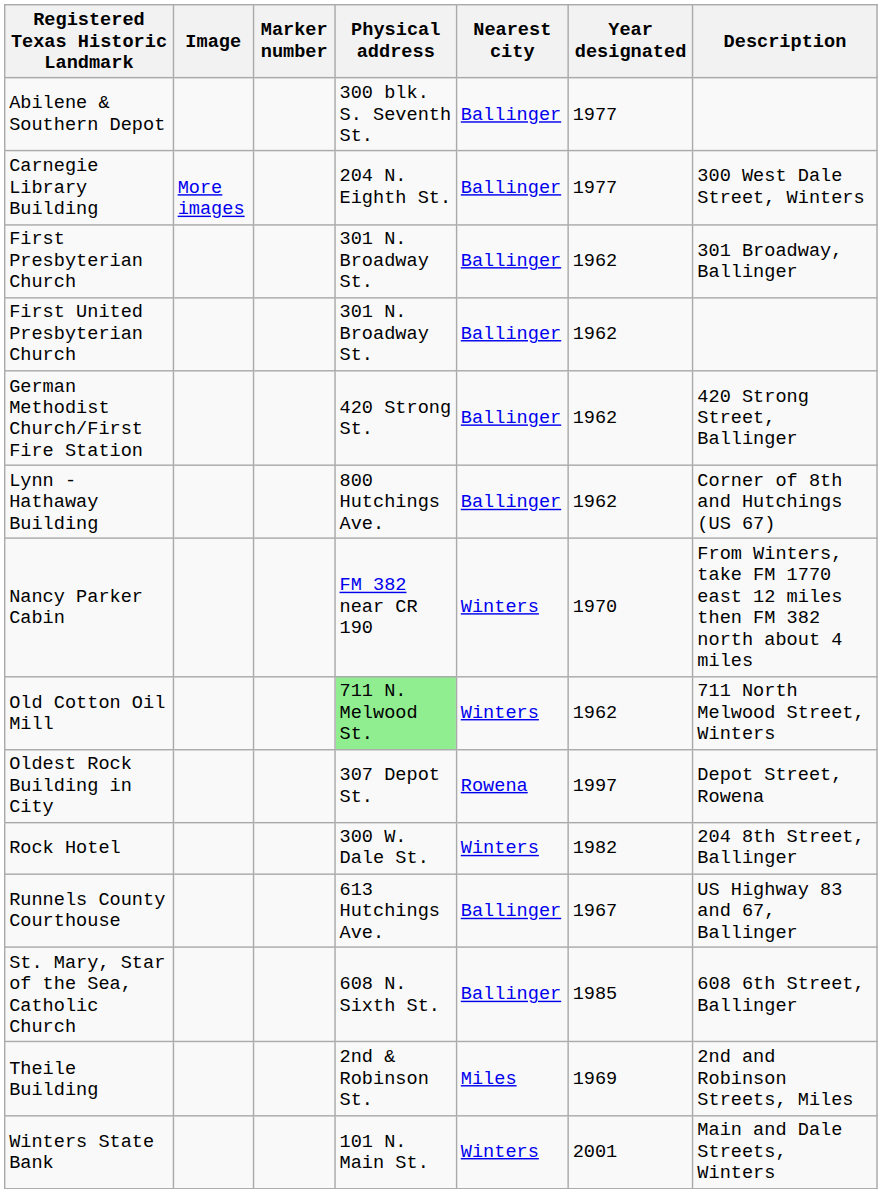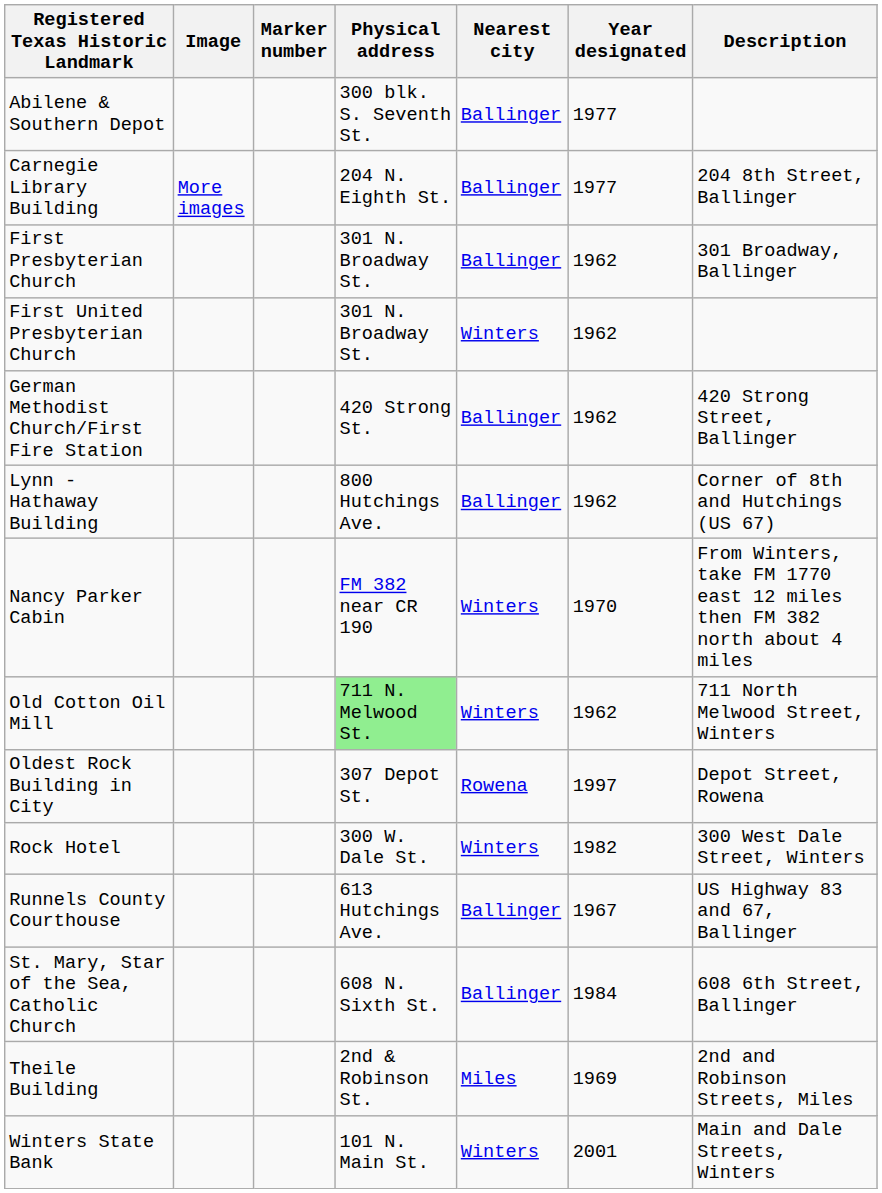 <table class="wikitable sortable">
 <tr>
 <th>Registered Texas Historic Landmark</th>
 <th>Image</th>
 <th>Marker number</th>
 <th>Physical address</th>
 <th>Nearest city</th>
 <th>Year designated</th>
 <th>Description</th>
 </tr>
 <tr>
 <td>Abilene & Southern Depot</td>
 <td></td>
 <td></td>
 <td>300 blk. S. Seventh St.<br></td>
 <td><a href='#'>Ballinger</a></td>
 <td>1977</td>
 <td></td>
 </tr>
 <tr>
 <td>Carnegie Library Building</td>
 <td><br> <a href='#'>More images</a></td>
 <td></td>
 <td>204 N. Eighth St.<br></td>
 <td><a href='#'>Ballinger</a></td>
 <td>1977</td>
-<td>300 West Dale Street, Winters</td>
+<td>204 8th Street, Ballinger</td>
 </tr>
 <tr>
 <td>First Presbyterian Church</td>
 <td></td>
 <td></td>
 <td>301 N. Broadway St.<br></td>
 <td><a href='#'>Ballinger</a></td>
 <td>1962</td>
 <td>301 Broadway, Ballinger</td>
 </tr>
 <tr>
 <td>First United Presbyterian Church</td>
 <td></td>
 <td></td>
 <td>301 N. Broadway St.<br></td>
-<td><a href='#'>Ballinger</a></td>
+<td><a href='#'>Winters</a></td>
 <td>1962</td>
 <td></td>
 </tr>
 <tr>
 <td>German Methodist Church/First Fire Station</td>
 <td></td>
 <td></td>
 <td>420 Strong St.<br></td>
 <td><a href='#'>Ballinger</a></td>
 <td>1962</td>
 <td>420 Strong Street, Ballinger</td>
 </tr>
 <tr>
 <td>Lynn - Hathaway Building</td>
 <td></td>
 <td></td>
 <td>800 Hutchings Ave.<br></td>
 <td><a href='#'>Ballinger</a></td>
 <td>1962</td>
 <td>Corner of 8th and Hutchings (US 67)</td>
 </tr>
 <tr>
 <td>Nancy Parker Cabin</td>
 <td></td>
 <td></td>
 <td><a href='#'>FM 382</a> near CR 190<br></td>
 <td><a href='#'>Winters</a></td>
 <td>1970</td>
 <td>From Winters, take FM 1770 east 12 miles then FM 382 north about 4 miles</td>
 </tr>
 <tr>
 <td>Old Cotton Oil Mill</td>
 <td></td>
 <td></td>
 <td style="background: lightgreen;">711 N. Melwood St.<br></td>
 <td><a href='#'>Winters</a></td>
 <td>1962</td>
 <td>711 North Melwood Street, Winters</td>
 </tr>
 <tr>
 <td>Oldest Rock Building in City</td>
 <td></td>
 <td></td>
 <td>307 Depot St.<br></td>
 <td><a href='#'>Rowena</a></td>
 <td>1997</td>
 <td>Depot Street, Rowena</td>
 </tr>
 <tr>
 <td>Rock Hotel</td>
 <td></td>
 <td></td>
 <td>300 W. Dale St.<br></td>
 <td><a href='#'>Winters</a></td>
 <td>1982</td>
-<td>204 8th Street, Ballinger</td>
+<td>300 West Dale Street, Winters</td>
 </tr>
 <tr>
 <td>Runnels County Courthouse</td>
 <td></td>
 <td></td>
 <td>613 Hutchings Ave.<br></td>
 <td><a href='#'>Ballinger</a></td>
 <td>1967</td>
 <td>US Highway 83 and 67, Ballinger</td>
 </tr>
 <tr>
 <td>St. Mary, Star of the Sea, Catholic Church</td>
 <td></td>
 <td></td>
 <td>608 N. Sixth St.<br></td>
 <td><a href='#'>Ballinger</a></td>
-<td>1985</td>
+<td>1984</td>
 <td>608 6th Street, Ballinger</td>
 </tr>
 <tr>
 <td>Theile Building</td>
 <td></td>
 <td></td>
 <td>2nd & Robinson St.<br></td>
 <td><a href='#'>Miles</a></td>
 <td>1969</td>
 <td>2nd and Robinson Streets, Miles</td>
 </tr>
 <tr>
 <td>Winters State Bank</td>
 <td></td>
 <td></td>
 <td>101 N. Main St.<br></td>
 <td><a href='#'>Winters</a></td>
 <td>2001</td>
 <td>Main and Dale Streets, Winters</td>
 </tr>
 </table>
